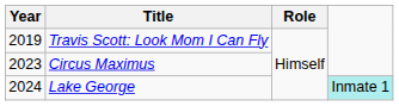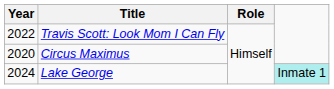 <table class="wikitable sortable">
 <tr>
 <th>Year</th>
 <th>Title</th>
 <th>Role</th>
 </tr>
 <tr>
-<td>2019</td>
+<td>2022</td>
 <td><em><a href='#'>Travis Scott: Look Mom I Can Fly</a></em></td>
 <td rowspan="3">Himself</td>
 </tr>
 <tr>
-<td>2023</td>
+<td>2020</td>
 <td><em><a href='#'>Circus Maximus</a></em></td>
 </tr>
 <tr>
 <td>2024</td>
 <td><em><a href='#'>Lake George</a></em></td>
 <td style="background: paleturquoise;">Inmate 1</td>
 </tr>
 </table>
